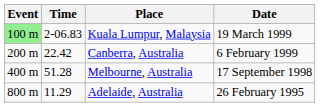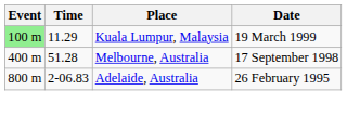 <table class="wikitable">
 <tr>
 <th>Event</th>
 <th>Time</th>
 <th>Place</th>
 <th>Date</th>
 </tr>
 <tr>
 <td style="background: lightgreen;">100 m</td>
-<td>2-06.83</td>
+<td>11.29</td>
 <td><a href='#'>Kuala Lumpur</a>, <a href='#'>Malaysia</a></td>
 <td>19 March 1999</td>
-</tr>
-<tr>
-<td>200 m</td>
-<td>22.42</td>
-<td><a href='#'>Canberra</a>, <a href='#'>Australia</a></td>
-<td>6 February 1999</td>
 </tr>
 <tr>
 <td>400 m</td>
 <td>51.28</td>
 <td><a href='#'>Melbourne</a>, <a href='#'>Australia</a></td>
 <td>17 September 1998</td>
 </tr>
 <tr>
 <td>800 m</td>
-<td>11.29</td>
+<td>2-06.83</td>
 <td><a href='#'>Adelaide</a>, <a href='#'>Australia</a></td>
 <td>26 February 1995</td>
 </tr>
 </table>
